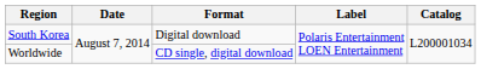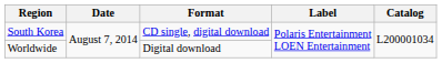 <table class="wikitable plainrowheaders">
 <tr>
 <th scope="col">Region</th>
 <th>Date</th>
 <th>Format</th>
 <th>Label</th>
 <th>Catalog</th>
 </tr>
 <tr>
 <td><a href='#'>South Korea</a></td>
 <td rowspan="2">August 7, 2014</td>
-<td>Digital download</td>
+<td><a href='#'>CD single</a>, <a href='#'>digital download</a></td>
 <td rowspan="2"><a href='#'>Polaris Entertainment</a><br><a href='#'>LOEN Entertainment</a></td>
 <td rowspan="2">L200001034</td>
 </tr>
 <tr>
 <td>Worldwide</td>
-<td><a href='#'>CD single</a>, <a href='#'>digital download</a></td>
+<td>Digital download</td>
 </tr>
 </table>
